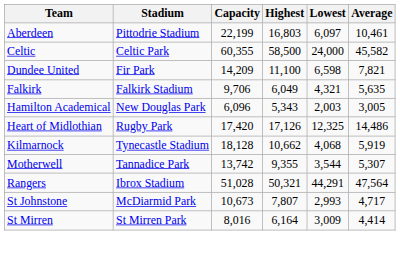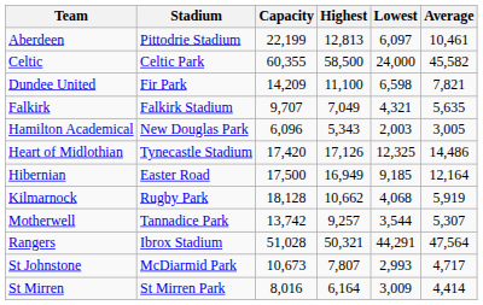 <table class="wikitable sortable" style="text-align:center">
 <tr>
 <th>Team</th>
 <th>Stadium</th>
 <th>Capacity</th>
 <th>Highest</th>
 <th>Lowest</th>
 <th>Average</th>
 </tr>
 <tr>
 <td align=left><a href='#'>Aberdeen</a></td>
 <td align=left><a href='#'>Pittodrie Stadium</a></td>
 <td>22,199</td>
-<td>16,803</td>
+<td>12,813</td>
 <td>6,097</td>
 <td>10,461</td>
 </tr>
 <tr>
 <td align=left><a href='#'>Celtic</a></td>
 <td align=left><a href='#'>Celtic Park</a></td>
 <td>60,355</td>
 <td>58,500</td>
 <td>24,000</td>
 <td>45,582</td>
 </tr>
 <tr>
 <td align=left><a href='#'>Dundee United</a></td>
 <td align=left><a href='#'>Fir Park</a></td>
 <td>14,209</td>
 <td>11,100</td>
 <td>6,598</td>
 <td>7,821</td>
 </tr>
 <tr>
 <td align=left><a href='#'>Falkirk</a></td>
 <td align=left><a href='#'>Falkirk Stadium</a></td>
-<td>9,706</td>
-<td>6,049</td>
+<td>9,707</td>
+<td>7,049</td>
 <td>4,321</td>
 <td>5,635</td>
 </tr>
 <tr>
 <td align=left><a href='#'>Hamilton Academical</a></td>
 <td align=left><a href='#'>New Douglas Park</a></td>
 <td>6,096</td>
 <td>5,343</td>
 <td>2,003</td>
 <td>3,005</td>
 </tr>
 <tr>
 <td align=left><a href='#'>Heart of Midlothian</a></td>
-<td align=left><a href='#'>Rugby Park</a></td>
+<td align=left><a href='#'>Tynecastle Stadium</a></td>
 <td>17,420</td>
 <td>17,126</td>
 <td>12,325</td>
 <td>14,486</td>
 </tr>
 <tr>
+<td align=left><a href='#'>Hibernian</a></td>
+<td align=left><a href='#'>Easter Road</a></td>
+<td>17,500</td>
+<td>16,949</td>
+<td>9,185</td>
+<td>12,164</td>
+</tr>
+<tr>
 <td align=left><a href='#'>Kilmarnock</a></td>
-<td align=left><a href='#'>Tynecastle Stadium</a></td>
+<td align=left><a href='#'>Rugby Park</a></td>
 <td>18,128</td>
 <td>10,662</td>
 <td>4,068</td>
 <td>5,919</td>
 </tr>
 <tr>
 <td align=left><a href='#'>Motherwell</a></td>
 <td align=left><a href='#'>Tannadice Park</a></td>
 <td>13,742</td>
-<td>9,355</td>
+<td>9,257</td>
 <td>3,544</td>
 <td>5,307</td>
 </tr>
 <tr>
 <td align=left><a href='#'>Rangers</a></td>
 <td align=left><a href='#'>Ibrox Stadium</a></td>
 <td>51,028</td>
 <td>50,321</td>
 <td>44,291</td>
 <td>47,564</td>
 </tr>
 <tr>
 <td align=left><a href='#'>St Johnstone</a></td>
 <td align=left><a href='#'>McDiarmid Park</a></td>
 <td>10,673</td>
 <td>7,807</td>
 <td>2,993</td>
 <td>4,717</td>
 </tr>
 <tr>
 <td align=left><a href='#'>St Mirren</a></td>
 <td align=left><a href='#'>St Mirren Park</a></td>
 <td>8,016</td>
 <td>6,164</td>
 <td>3,009</td>
 <td>4,414</td>
 </tr>
 </table>
